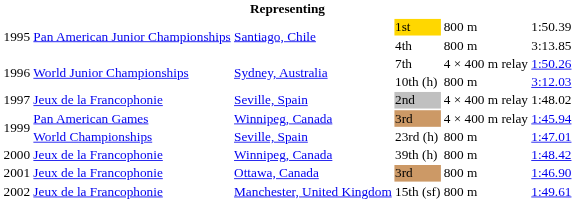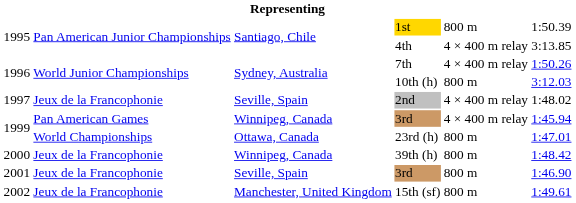 <table>
 <tr>
 <th colspan="6">Representing </th>
 </tr>
 <tr>
 <td rowspan=2>1995</td>
 <td rowspan=2><a href='#'>Pan American Junior Championships</a></td>
 <td rowspan=2><a href='#'>Santiago, Chile</a></td>
 <td bgcolor=gold>1st</td>
 <td>800 m</td>
 <td>1:50.39</td>
 </tr>
 <tr>
 <td>4th</td>
-<td>800 m</td>
+<td>4 × 400 m relay</td>
 <td>3:13.85</td>
 </tr>
 <tr>
 <td rowspan=2>1996</td>
 <td rowspan=2><a href='#'>World Junior Championships</a></td>
 <td rowspan=2><a href='#'>Sydney, Australia</a></td>
 <td>7th</td>
 <td>4 × 400 m relay</td>
 <td><a href='#'>1:50.26</a></td>
 </tr>
 <tr>
 <td>10th (h)</td>
 <td>800 m</td>
 <td><a href='#'>3:12.03</a></td>
 </tr>
 <tr>
 <td>1997</td>
 <td><a href='#'>Jeux de la Francophonie</a></td>
 <td><a href='#'>Seville, Spain</a></td>
 <td bgcolor=silver>2nd</td>
 <td>4 × 400 m relay</td>
 <td>1:48.02</td>
 </tr>
 <tr>
 <td rowspan=2>1999</td>
 <td><a href='#'>Pan American Games</a></td>
 <td><a href='#'>Winnipeg, Canada</a></td>
 <td bgcolor=cc9966>3rd</td>
 <td>4 × 400 m relay</td>
 <td><a href='#'>1:45.94</a></td>
 </tr>
 <tr>
 <td><a href='#'>World Championships</a></td>
-<td><a href='#'>Seville, Spain</a></td>
+<td><a href='#'>Ottawa, Canada</a></td>
 <td>23rd (h)</td>
 <td>800 m</td>
 <td><a href='#'>1:47.01</a></td>
 </tr>
 <tr>
 <td>2000</td>
 <td><a href='#'>Jeux de la Francophonie</a></td>
 <td><a href='#'>Winnipeg, Canada</a></td>
 <td>39th (h)</td>
 <td>800 m</td>
 <td><a href='#'>1:48.42</a></td>
 </tr>
 <tr>
 <td>2001</td>
 <td><a href='#'>Jeux de la Francophonie</a></td>
-<td><a href='#'>Ottawa, Canada</a></td>
+<td><a href='#'>Seville, Spain</a></td>
 <td bgcolor=cc9966>3rd</td>
 <td>800 m</td>
 <td><a href='#'>1:46.90</a></td>
 </tr>
 <tr>
 <td>2002</td>
 <td><a href='#'>Jeux de la Francophonie</a></td>
 <td><a href='#'>Manchester, United Kingdom</a></td>
 <td>15th (sf)</td>
 <td>800 m</td>
 <td><a href='#'>1:49.61</a></td>
 </tr>
 </table>
